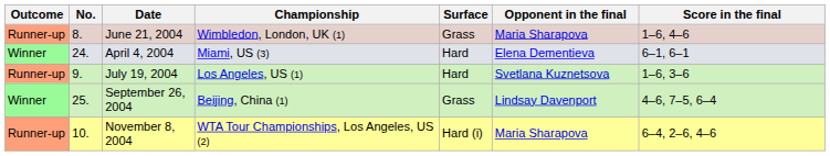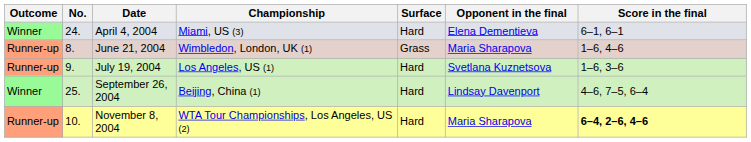 <table class="sortable wikitable" style=font-size:97%>
 <tr>
 <th width=75>Outcome</th>
 <th width=35>No.</th>
 <th width=110>Date</th>
 <th width=305>Championship</th>
 <th width=60>Surface</th>
 <th width=180>Opponent in the final</th>
 <th width=230>Score in the final</th>
 </tr>
+<tr bgcolor=dfe2e9>
+<td bgcolor=98FB98>Winner</td>
+<td>24.</td>
+<td>April 4, 2004</td>
+<td><a href='#'>Miami</a>, US <small>(3)</small></td>
+<td>Hard</td>
+<td> <a href='#'>Elena Dementieva</a></td>
+<td>6–1, 6–1</td>
+</tr>
 <tr bgcolor=e5d1cb>
 <td bgcolor=ffa07a>Runner-up</td>
 <td>8.</td>
 <td>June 21, 2004</td>
 <td><a href='#'>Wimbledon</a>, London, UK <small>(1)</small></td>
 <td>Grass</td>
 <td> <a href='#'>Maria Sharapova</a></td>
 <td>1–6, 4–6</td>
-</tr>
-<tr bgcolor=dfe2e9>
-<td bgcolor=98FB98>Winner</td>
-<td>24.</td>
-<td>April 4, 2004</td>
-<td><a href='#'>Miami</a>, US <small>(3)</small></td>
-<td>Hard</td>
-<td> <a href='#'>Elena Dementieva</a></td>
-<td>6–1, 6–1</td>
 </tr>
 <tr bgcolor=d0f0c0>
 <td bgcolor=ffa07a>Runner-up</td>
 <td>9.</td>
 <td>July 19, 2004</td>
 <td><a href='#'>Los Angeles</a>, US <small>(1)</small></td>
 <td>Hard</td>
 <td> <a href='#'>Svetlana Kuznetsova</a></td>
 <td>1–6, 3–6</td>
 </tr>
 <tr bgcolor=d0f0c0>
 <td bgcolor=98FB98>Winner</td>
 <td>25.</td>
 <td>September 26, 2004</td>
 <td><a href='#'>Beijing</a>, China <small>(1)</small></td>
-<td>Grass</td>
+<td>Hard</td>
 <td> <a href='#'>Lindsay Davenport</a></td>
 <td>4–6, 7–5, 6–4</td>
 </tr>
 <tr bgcolor=FFFF99>
 <td bgcolor=ffa07a>Runner-up</td>
 <td>10.</td>
 <td>November 8, 2004</td>
 <td><a href='#'>WTA Tour Championships</a>, Los Angeles, US <small>(2)</small></td>
-<td>Hard (i)</td>
+<td>Hard</td>
 <td> <a href='#'>Maria Sharapova</a></td>
-<td>6–4, 2–6, 4–6</td>
+<td><strong>6–4, 2–6, 4–6</strong></td>
 </tr>
 </table>
